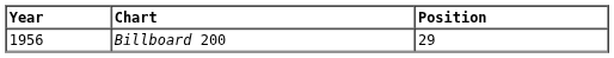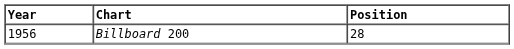 <table border="1" cellspacing="0" cellpadding="2" style="width:550px;">
 <tr>
 <th align="left">Year</th>
 <th align="left">Chart</th>
 <th align="left">Position</th>
 </tr>
 <tr>
 <td align="left">1956</td>
 <td align="left"><em>Billboard</em> 200</td>
-<td align="left">29</td>
+<td align="left">28</td>
 </tr>
 </table>
